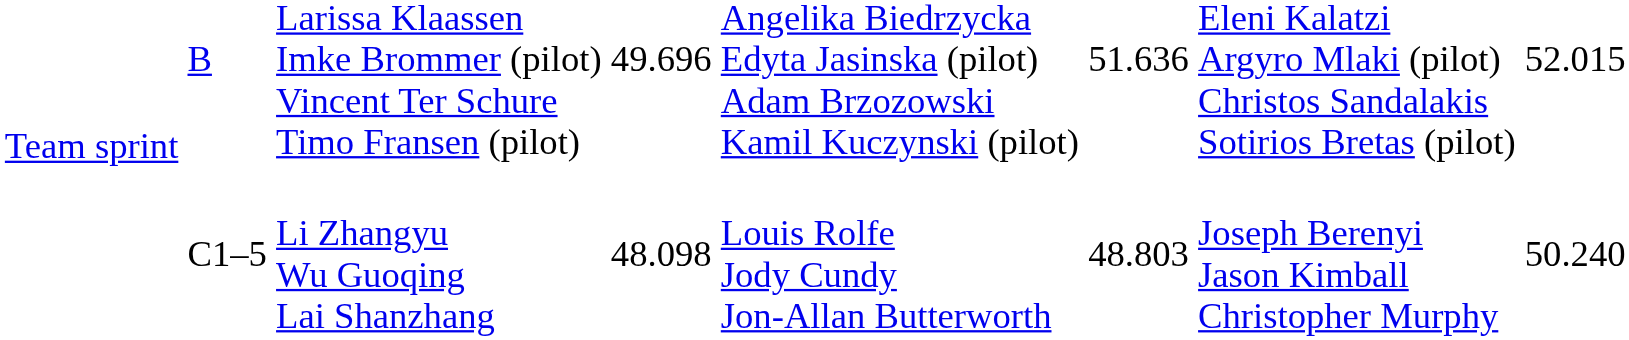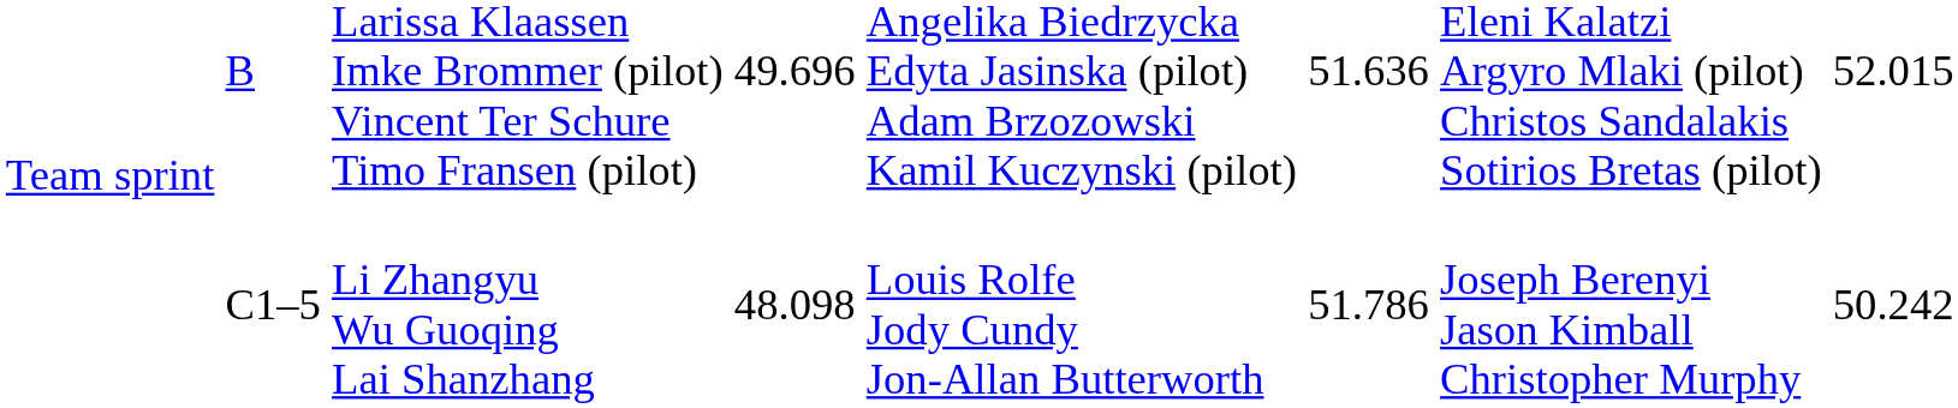 <table>
 <tr>
 <td rowspan=2><a href='#'>Team sprint</a></td>
 <td><a href='#'>B</a></td>
 <td><br><a href='#'>Larissa Klaassen</a><br><a href='#'>Imke Brommer</a> (pilot)<br><a href='#'>Vincent Ter Schure</a><br><a href='#'>Timo Fransen</a> (pilot)</td>
 <td>49.696</td>
 <td><br><a href='#'>Angelika Biedrzycka</a><br><a href='#'>Edyta Jasinska</a> (pilot)<br><a href='#'>Adam Brzozowski</a><br><a href='#'>Kamil Kuczynski</a> (pilot)</td>
 <td>51.636</td>
 <td><br><a href='#'>Eleni Kalatzi</a><br><a href='#'>Argyro Mlaki</a> (pilot)<br><a href='#'>Christos Sandalakis</a><br><a href='#'>Sotirios Bretas</a> (pilot)</td>
 <td>52.015</td>
 </tr>
 <tr>
 <td>C1–5</td>
 <td><br><a href='#'>Li Zhangyu</a><br><a href='#'>Wu Guoqing</a><br><a href='#'>Lai Shanzhang</a></td>
 <td>48.098</td>
 <td><br><a href='#'>Louis Rolfe</a><br><a href='#'>Jody Cundy</a><br><a href='#'>Jon-Allan Butterworth</a></td>
-<td>48.803</td>
+<td>51.786</td>
 <td><br><a href='#'>Joseph Berenyi</a><br><a href='#'>Jason Kimball</a><br><a href='#'>Christopher Murphy</a></td>
-<td>50.240</td>
+<td>50.242</td>
 </tr>
 </table>
